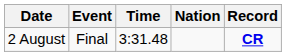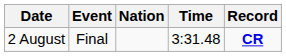 <table class="wikitable" style=text-align:center>
 <tr>
 <th>Date</th>
 <th>Event</th>
+<th>Nation</th>
 <th>Time</th>
-<th>Nation</th>
 <th>Record</th>
 </tr>
 <tr>
 <td>2 August</td>
 <td>Final</td>
+<td align=left></td>
 <td>3:31.48</td>
-<td align=left></td>
 <td><strong><a href='#'>CR</a></strong></td>
 </tr>
 </table>
